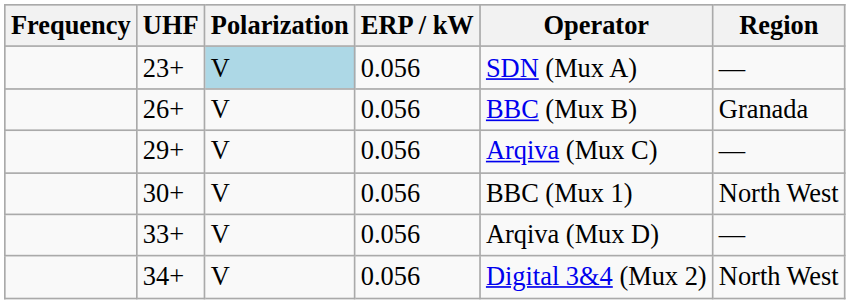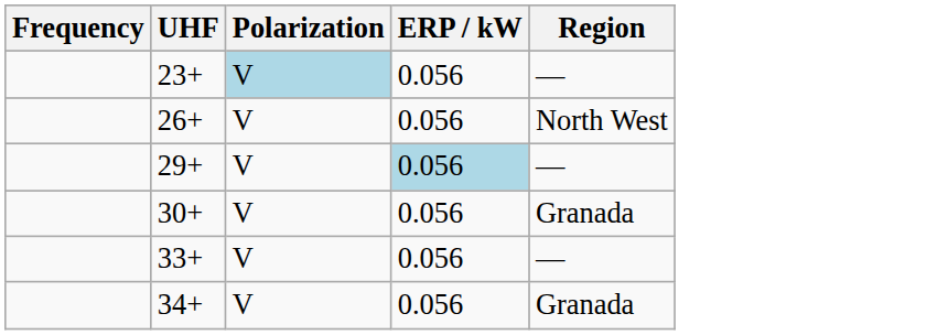 <table class="wikitable sortable">
 <tr>
 <th>Frequency</th>
 <th>UHF</th>
 <th>Polarization</th>
 <th>ERP / kW</th>
-<th>Operator</th>
 <th>Region</th>
 </tr>
 <tr>
 <td></td>
 <td>23+</td>
 <td style="background: lightblue;">V</td>
 <td>0.056</td>
-<td><a href='#'>SDN</a> (Mux A)</td>
 <td>—</td>
 </tr>
 <tr>
 <td></td>
 <td>26+</td>
 <td>V</td>
 <td>0.056</td>
-<td><a href='#'>BBC</a> (Mux B)</td>
-<td>Granada</td>
+<td>North West</td>
 </tr>
 <tr>
 <td></td>
 <td>29+</td>
 <td>V</td>
-<td>0.056</td>
-<td><a href='#'>Arqiva</a> (Mux C)</td>
+<td style="background: lightblue;">0.056</td>
 <td>—</td>
 </tr>
 <tr>
 <td></td>
 <td>30+</td>
 <td>V</td>
 <td>0.056</td>
-<td>BBC (Mux 1)</td>
-<td>North West</td>
+<td>Granada</td>
 </tr>
 <tr>
 <td></td>
 <td>33+</td>
 <td>V</td>
 <td>0.056</td>
-<td>Arqiva (Mux D)</td>
 <td>—</td>
 </tr>
 <tr>
 <td></td>
 <td>34+</td>
 <td>V</td>
 <td>0.056</td>
-<td><a href='#'>Digital 3&4</a> (Mux 2)</td>
-<td>North West</td>
+<td>Granada</td>
 </tr>
 </table>
